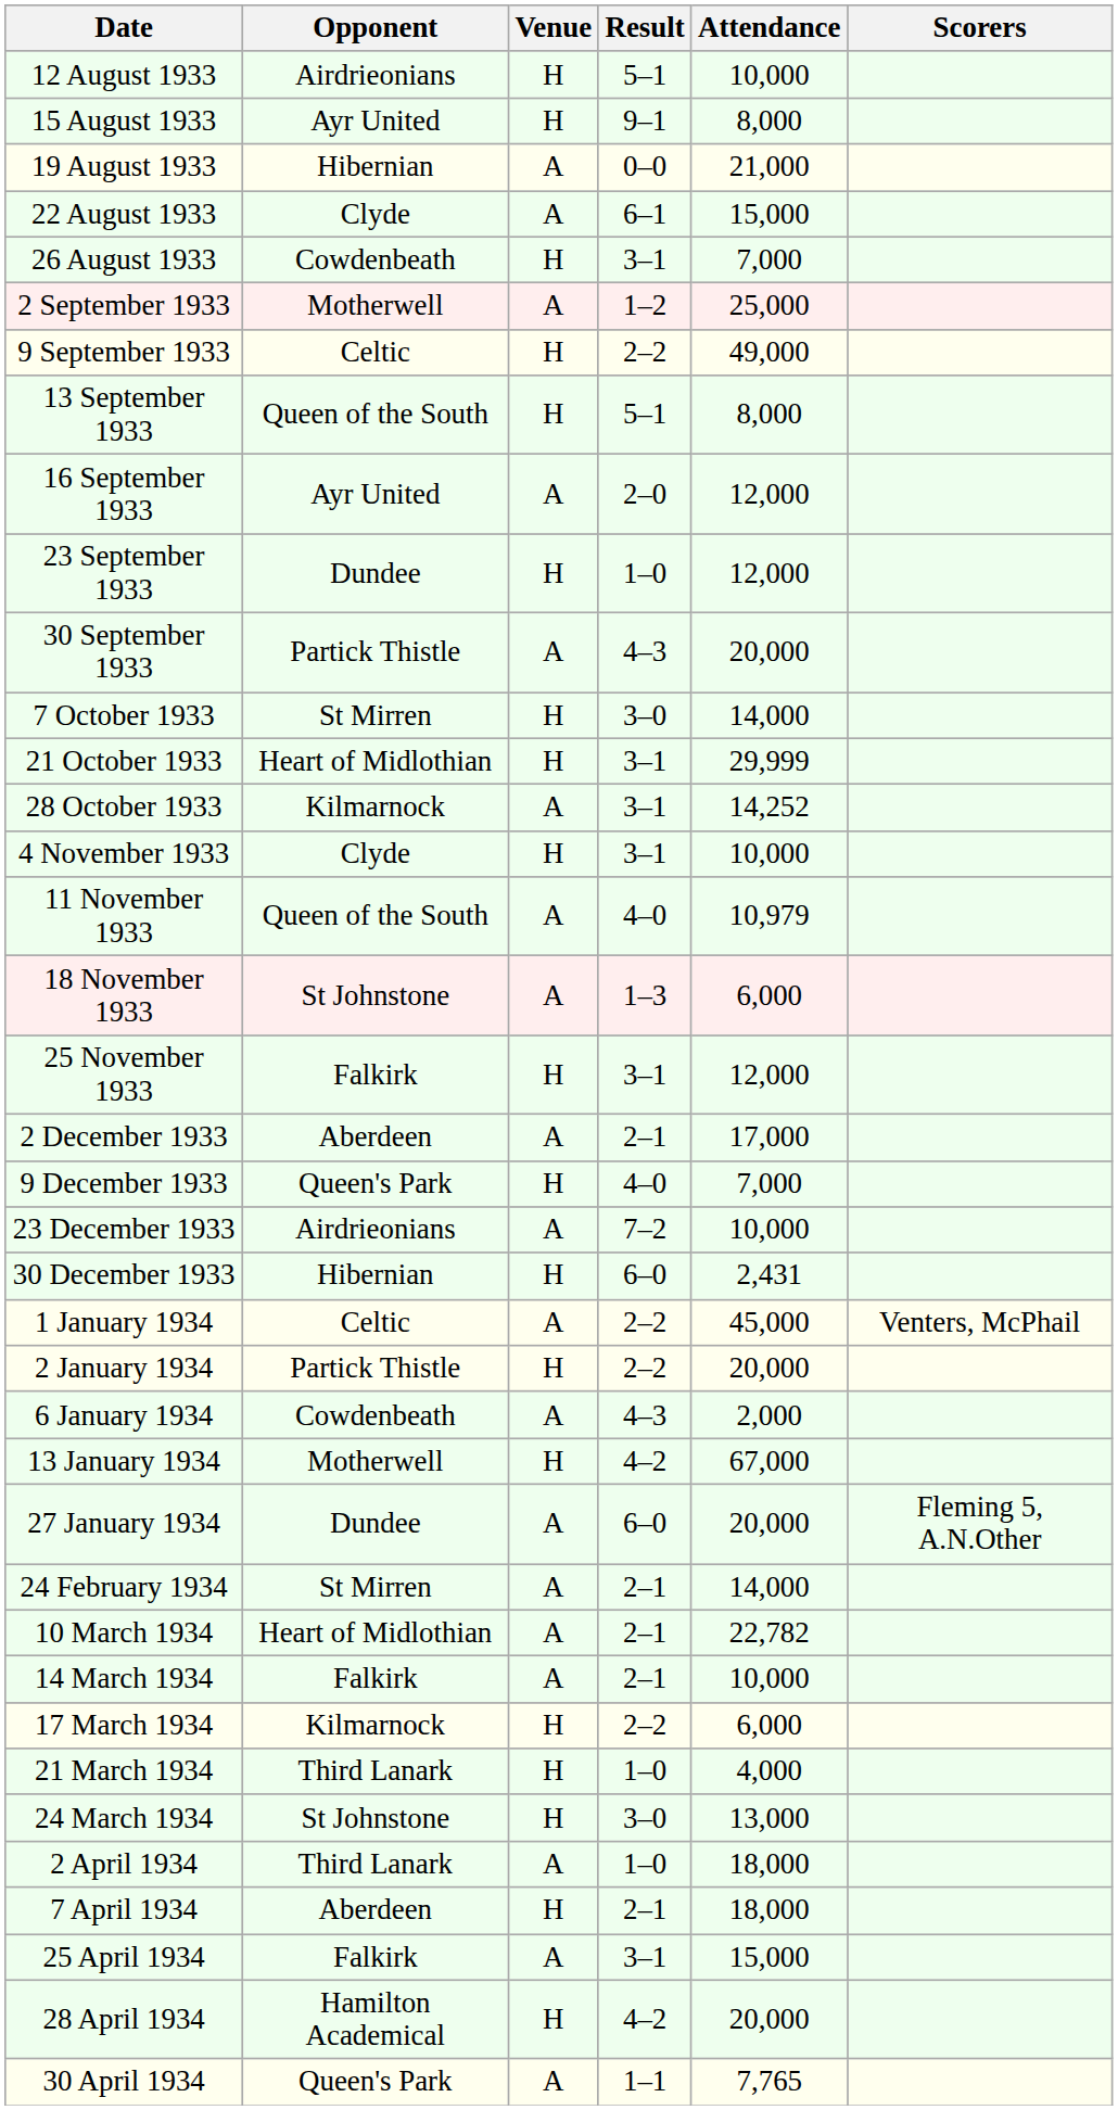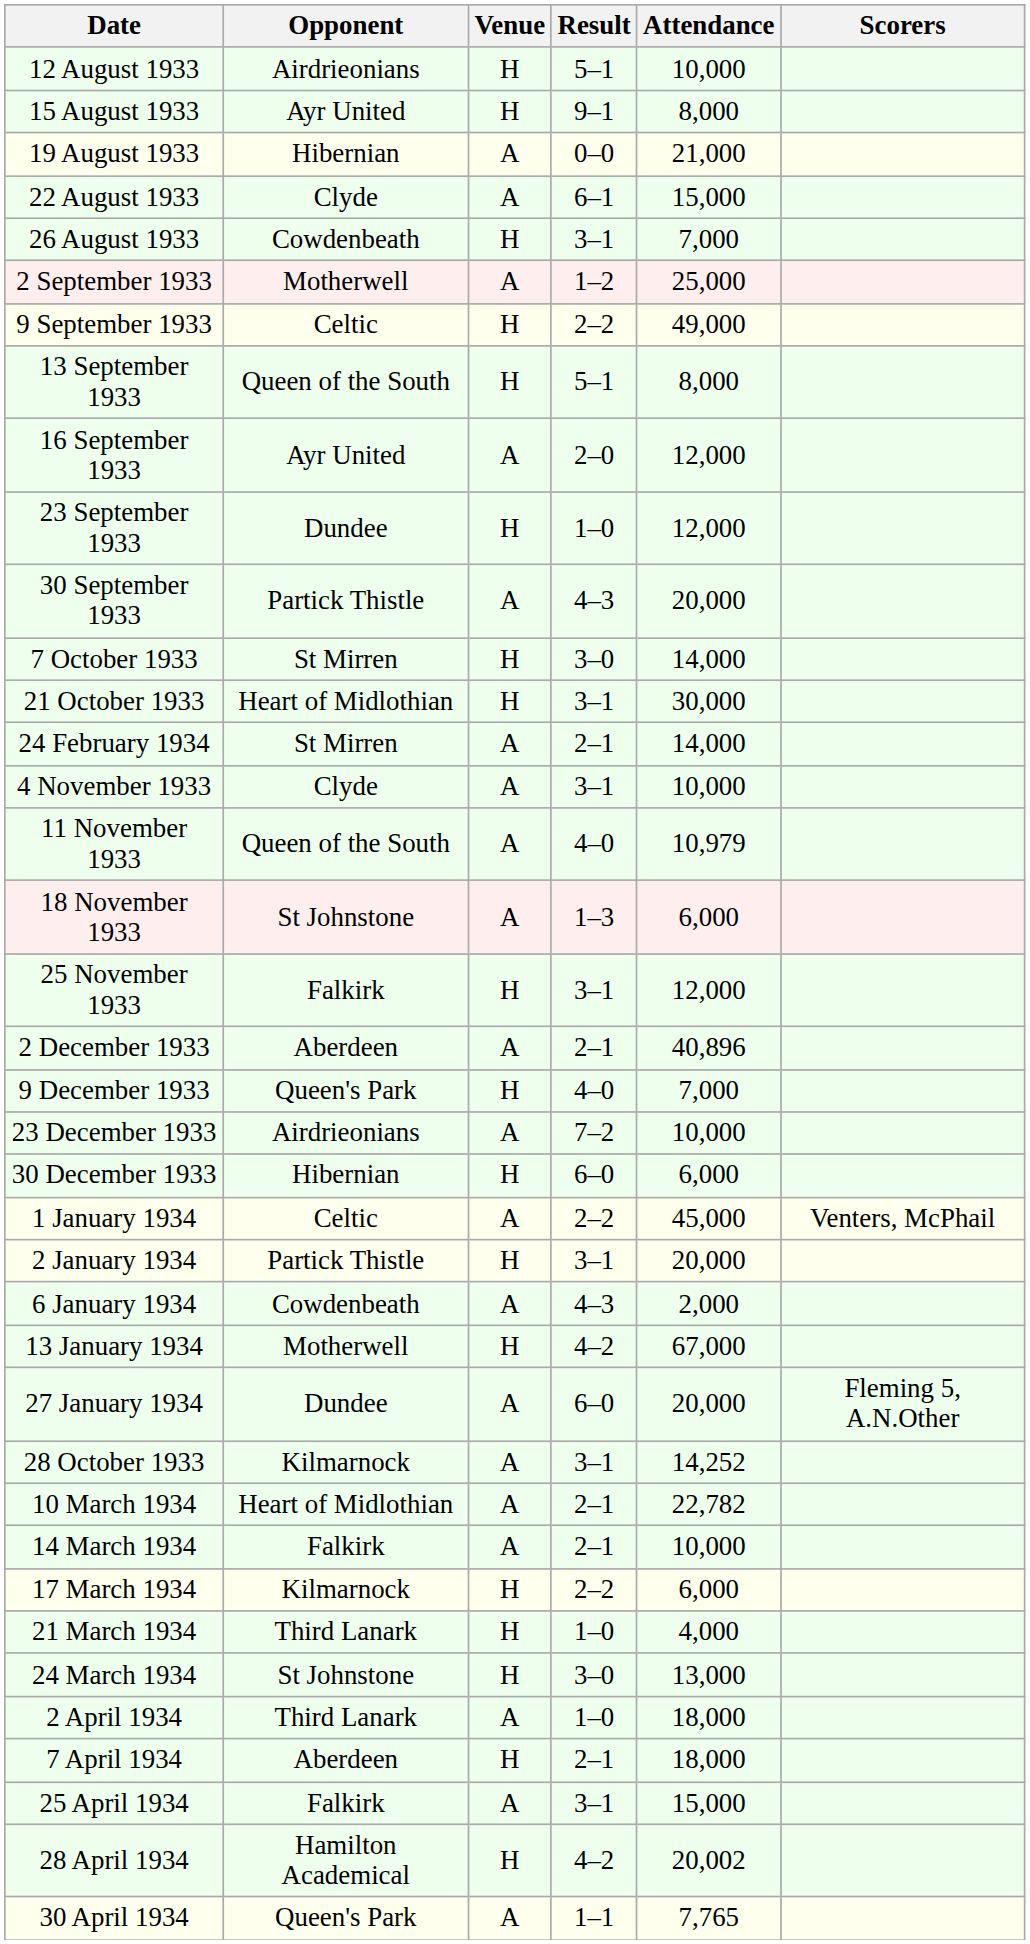 <table class="wikitable sortable" style="font-size:100%; text-align:center">
 <tr>
 <th>Date</th>
 <th>Opponent</th>
 <th>Venue</th>
 <th>Result</th>
 <th>Attendance</th>
 <th>Scorers</th>
 </tr>
 <tr bgcolor = "#EEFFEE">
 <td>12 August 1933</td>
 <td>Airdrieonians</td>
 <td>H</td>
 <td>5–1</td>
 <td>10,000</td>
 <td></td>
 </tr>
 <tr bgcolor = "#EEFFEE">
 <td>15 August 1933</td>
 <td>Ayr United</td>
 <td>H</td>
 <td>9–1</td>
 <td>8,000</td>
 <td></td>
 </tr>
 <tr bgcolor = "#FFFFEE">
 <td>19 August 1933</td>
 <td>Hibernian</td>
 <td>A</td>
 <td>0–0</td>
 <td>21,000</td>
 <td></td>
 </tr>
 <tr bgcolor = "#EEFFEE">
 <td>22 August 1933</td>
 <td>Clyde</td>
 <td>A</td>
 <td>6–1</td>
 <td>15,000</td>
 <td></td>
 </tr>
 <tr bgcolor = "#EEFFEE">
 <td>26 August 1933</td>
 <td>Cowdenbeath</td>
 <td>H</td>
 <td>3–1</td>
 <td>7,000</td>
 <td></td>
 </tr>
 <tr bgcolor = "#FFEEEE">
 <td>2 September 1933</td>
 <td>Motherwell</td>
 <td>A</td>
 <td>1–2</td>
 <td>25,000</td>
 <td></td>
 </tr>
 <tr bgcolor = "#FFFFEE">
 <td>9 September 1933</td>
 <td>Celtic</td>
 <td>H</td>
 <td>2–2</td>
 <td>49,000</td>
 <td></td>
 </tr>
 <tr bgcolor = "#EEFFEE">
 <td>13 September 1933</td>
 <td>Queen of the South</td>
 <td>H</td>
 <td>5–1</td>
 <td>8,000</td>
 <td></td>
 </tr>
 <tr bgcolor = "#EEFFEE">
 <td>16 September 1933</td>
 <td>Ayr United</td>
 <td>A</td>
 <td>2–0</td>
 <td>12,000</td>
 <td></td>
 </tr>
 <tr bgcolor = "#EEFFEE">
 <td>23 September 1933</td>
 <td>Dundee</td>
 <td>H</td>
 <td>1–0</td>
 <td>12,000</td>
 <td></td>
 </tr>
 <tr bgcolor = "#EEFFEE">
 <td>30 September 1933</td>
 <td>Partick Thistle</td>
 <td>A</td>
 <td>4–3</td>
 <td>20,000</td>
 <td></td>
 </tr>
 <tr bgcolor = "#EEFFEE">
 <td>7 October 1933</td>
 <td>St Mirren</td>
 <td>H</td>
 <td>3–0</td>
 <td>14,000</td>
 <td></td>
 </tr>
 <tr bgcolor = "#EEFFEE">
 <td>21 October 1933</td>
 <td>Heart of Midlothian</td>
 <td>H</td>
 <td>3–1</td>
-<td>29,999</td>
+<td>30,000</td>
 <td></td>
 </tr>
 <tr bgcolor = "#EEFFEE">
-<td>28 October 1933</td>
-<td>Kilmarnock</td>
+<td>24 February 1934</td>
+<td>St Mirren</td>
 <td>A</td>
-<td>3–1</td>
-<td>14,252</td>
+<td>2–1</td>
+<td>14,000</td>
 <td></td>
 </tr>
 <tr bgcolor = "#EEFFEE">
 <td>4 November 1933</td>
 <td>Clyde</td>
-<td>H</td>
+<td>A</td>
 <td>3–1</td>
 <td>10,000</td>
 <td></td>
 </tr>
 <tr bgcolor = "#EEFFEE">
 <td>11 November 1933</td>
 <td>Queen of the South</td>
 <td>A</td>
 <td>4–0</td>
 <td>10,979</td>
 <td></td>
 </tr>
 <tr bgcolor = "#FFEEEE">
 <td>18 November 1933</td>
 <td>St Johnstone</td>
 <td>A</td>
 <td>1–3</td>
 <td>6,000</td>
 <td></td>
 </tr>
 <tr bgcolor = "#EEFFEE">
 <td>25 November 1933</td>
 <td>Falkirk</td>
 <td>H</td>
 <td>3–1</td>
 <td>12,000</td>
 <td></td>
 </tr>
 <tr bgcolor = "#EEFFEE">
 <td>2 December 1933</td>
 <td>Aberdeen</td>
 <td>A</td>
 <td>2–1</td>
-<td>17,000</td>
+<td>40,896</td>
 <td></td>
 </tr>
 <tr bgcolor = "#EEFFEE">
 <td>9 December 1933</td>
 <td>Queen's Park</td>
 <td>H</td>
 <td>4–0</td>
 <td>7,000</td>
 <td></td>
 </tr>
 <tr bgcolor = "#EEFFEE">
 <td>23 December 1933</td>
 <td>Airdrieonians</td>
 <td>A</td>
 <td>7–2</td>
 <td>10,000</td>
 <td></td>
 </tr>
 <tr bgcolor = "#EEFFEE">
 <td>30 December 1933</td>
 <td>Hibernian</td>
 <td>H</td>
 <td>6–0</td>
-<td>2,431</td>
+<td>6,000</td>
 <td></td>
 </tr>
 <tr bgcolor = "#FFFFEE">
 <td>1 January 1934</td>
 <td>Celtic</td>
 <td>A</td>
 <td>2–2</td>
 <td>45,000</td>
 <td>Venters, McPhail</td>
 </tr>
 <tr bgcolor = "#FFFFEE">
 <td>2 January 1934</td>
 <td>Partick Thistle</td>
 <td>H</td>
-<td>2–2</td>
+<td>3–1</td>
 <td>20,000</td>
 <td></td>
 </tr>
 <tr bgcolor = "#EEFFEE">
 <td>6 January 1934</td>
 <td>Cowdenbeath</td>
 <td>A</td>
 <td>4–3</td>
 <td>2,000</td>
 <td></td>
 </tr>
 <tr bgcolor = "#EEFFEE">
 <td>13 January 1934</td>
 <td>Motherwell</td>
 <td>H</td>
 <td>4–2</td>
 <td>67,000</td>
 <td></td>
 </tr>
 <tr bgcolor = "#EEFFEE">
 <td>27 January 1934</td>
 <td>Dundee</td>
 <td>A</td>
 <td>6–0</td>
 <td>20,000</td>
 <td>Fleming 5, A.N.Other</td>
 </tr>
 <tr bgcolor = "#EEFFEE">
-<td>24 February 1934</td>
-<td>St Mirren</td>
+<td>28 October 1933</td>
+<td>Kilmarnock</td>
 <td>A</td>
-<td>2–1</td>
-<td>14,000</td>
+<td>3–1</td>
+<td>14,252</td>
 <td></td>
 </tr>
 <tr bgcolor = "#EEFFEE">
 <td>10 March 1934</td>
 <td>Heart of Midlothian</td>
 <td>A</td>
 <td>2–1</td>
 <td>22,782</td>
 <td></td>
 </tr>
 <tr bgcolor = "#EEFFEE">
 <td>14 March 1934</td>
 <td>Falkirk</td>
 <td>A</td>
 <td>2–1</td>
 <td>10,000</td>
 <td></td>
 </tr>
 <tr bgcolor = "#FFFFEE">
 <td>17 March 1934</td>
 <td>Kilmarnock</td>
 <td>H</td>
 <td>2–2</td>
 <td>6,000</td>
 <td></td>
 </tr>
 <tr bgcolor = "#EEFFEE">
 <td>21 March 1934</td>
 <td>Third Lanark</td>
 <td>H</td>
 <td>1–0</td>
 <td>4,000</td>
 <td></td>
 </tr>
 <tr bgcolor = "#EEFFEE">
 <td>24 March 1934</td>
 <td>St Johnstone</td>
 <td>H</td>
 <td>3–0</td>
 <td>13,000</td>
 <td></td>
 </tr>
 <tr bgcolor = "#EEFFEE">
 <td>2 April 1934</td>
 <td>Third Lanark</td>
 <td>A</td>
 <td>1–0</td>
 <td>18,000</td>
 <td></td>
 </tr>
 <tr bgcolor = "#EEFFEE">
 <td>7 April 1934</td>
 <td>Aberdeen</td>
 <td>H</td>
 <td>2–1</td>
 <td>18,000</td>
 <td></td>
 </tr>
 <tr bgcolor = "#EEFFEE">
 <td>25 April 1934</td>
 <td>Falkirk</td>
 <td>A</td>
 <td>3–1</td>
 <td>15,000</td>
 <td></td>
 </tr>
 <tr bgcolor = "#EEFFEE">
 <td>28 April 1934</td>
 <td>Hamilton Academical</td>
 <td>H</td>
 <td>4–2</td>
-<td>20,000</td>
+<td>20,002</td>
 <td></td>
 </tr>
 <tr bgcolor = "#FFFFEE">
 <td>30 April 1934</td>
 <td>Queen's Park</td>
 <td>A</td>
 <td>1–1</td>
 <td>7,765</td>
 <td></td>
 </tr>
 </table>
